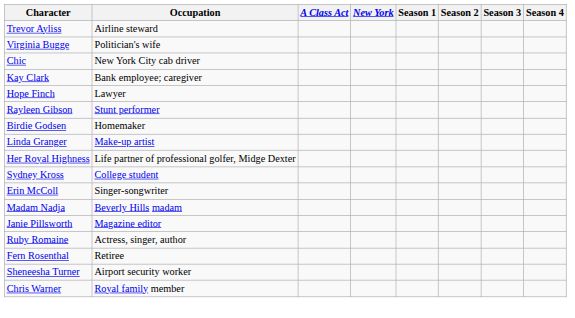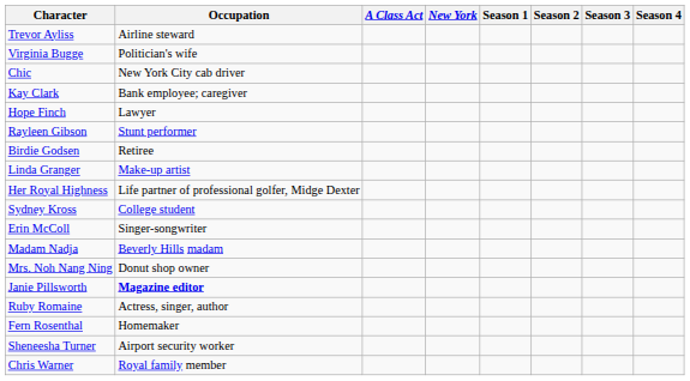 <table class="wikitable">
 <tr>
 <th>Character</th>
 <th>Occupation</th>
 <th><em><a href='#'>A Class Act</a></em></th>
 <th><em><a href='#'>New York</a></em></th>
 <th>Season 1</th>
 <th>Season 2</th>
 <th>Season 3</th>
 <th>Season 4</th>
 </tr>
 <tr>
 <td><a href='#'>Trevor Ayliss</a></td>
 <td>Airline steward</td>
 <td></td>
 <td></td>
 <td></td>
 <td></td>
 <td></td>
 <td></td>
 </tr>
 <tr>
 <td><a href='#'>Virginia Bugge</a></td>
 <td>Politician's wife</td>
 <td></td>
 <td></td>
 <td></td>
 <td></td>
 <td></td>
 <td></td>
 </tr>
 <tr>
 <td><a href='#'>Chic</a></td>
 <td>New York City cab driver</td>
 <td></td>
 <td></td>
 <td></td>
 <td></td>
 <td></td>
 <td></td>
 </tr>
 <tr>
 <td><a href='#'>Kay Clark</a></td>
 <td>Bank employee; caregiver</td>
 <td></td>
 <td></td>
 <td></td>
 <td></td>
 <td></td>
 <td></td>
 </tr>
 <tr>
 <td><a href='#'>Hope Finch</a></td>
 <td>Lawyer</td>
 <td></td>
 <td></td>
 <td></td>
 <td></td>
 <td></td>
 <td></td>
 </tr>
 <tr>
 <td><a href='#'>Rayleen Gibson</a></td>
 <td><a href='#'>Stunt performer</a></td>
 <td></td>
 <td></td>
 <td></td>
 <td></td>
 <td></td>
 <td></td>
 </tr>
 <tr>
 <td><a href='#'>Birdie Godsen</a></td>
-<td>Homemaker</td>
+<td>Retiree</td>
 <td></td>
 <td></td>
 <td></td>
 <td></td>
 <td></td>
 <td></td>
 </tr>
 <tr>
 <td><a href='#'>Linda Granger</a></td>
 <td><a href='#'>Make-up artist</a></td>
 <td></td>
 <td></td>
 <td></td>
 <td></td>
 <td></td>
 <td></td>
 </tr>
 <tr>
 <td><a href='#'>Her Royal Highness</a></td>
 <td>Life partner of professional golfer, Midge Dexter</td>
 <td></td>
 <td></td>
 <td></td>
 <td></td>
 <td></td>
 <td></td>
 </tr>
 <tr>
 <td><a href='#'>Sydney Kross</a></td>
 <td><a href='#'>College student</a></td>
 <td></td>
 <td></td>
 <td></td>
 <td></td>
 <td></td>
 <td></td>
 </tr>
 <tr>
 <td><a href='#'>Erin McColl</a></td>
 <td>Singer-songwriter</td>
 <td></td>
 <td></td>
 <td></td>
 <td></td>
 <td></td>
 <td></td>
 </tr>
 <tr>
 <td><a href='#'>Madam Nadja</a></td>
 <td><a href='#'>Beverly Hills</a> <a href='#'>madam</a></td>
 <td></td>
 <td></td>
 <td></td>
 <td></td>
 <td></td>
 <td></td>
 </tr>
 <tr>
+<td><a href='#'>Mrs. Noh Nang Ning</a></td>
+<td>Donut shop owner</td>
+<td></td>
+<td></td>
+<td></td>
+<td></td>
+<td></td>
+<td></td>
+</tr>
+<tr>
 <td><a href='#'>Janie Pillsworth</a></td>
-<td><a href='#'>Magazine editor</a></td>
+<td><strong><a href='#'>Magazine editor</a></strong></td>
 <td></td>
 <td></td>
 <td></td>
 <td></td>
 <td></td>
 <td></td>
 </tr>
 <tr>
 <td><a href='#'>Ruby Romaine</a></td>
 <td>Actress, singer, author</td>
 <td></td>
 <td></td>
 <td></td>
 <td></td>
 <td></td>
 <td></td>
 </tr>
 <tr>
 <td><a href='#'>Fern Rosenthal</a></td>
-<td>Retiree</td>
+<td>Homemaker</td>
 <td></td>
 <td></td>
 <td></td>
 <td></td>
 <td></td>
 <td></td>
 </tr>
 <tr>
 <td><a href='#'>Sheneesha Turner</a></td>
 <td>Airport security worker</td>
 <td></td>
 <td></td>
 <td></td>
 <td></td>
 <td></td>
 <td></td>
 </tr>
 <tr>
 <td><a href='#'>Chris Warner</a></td>
 <td><a href='#'>Royal family</a> member</td>
 <td></td>
 <td></td>
 <td></td>
 <td></td>
 <td></td>
 <td></td>
 </tr>
 </table>
